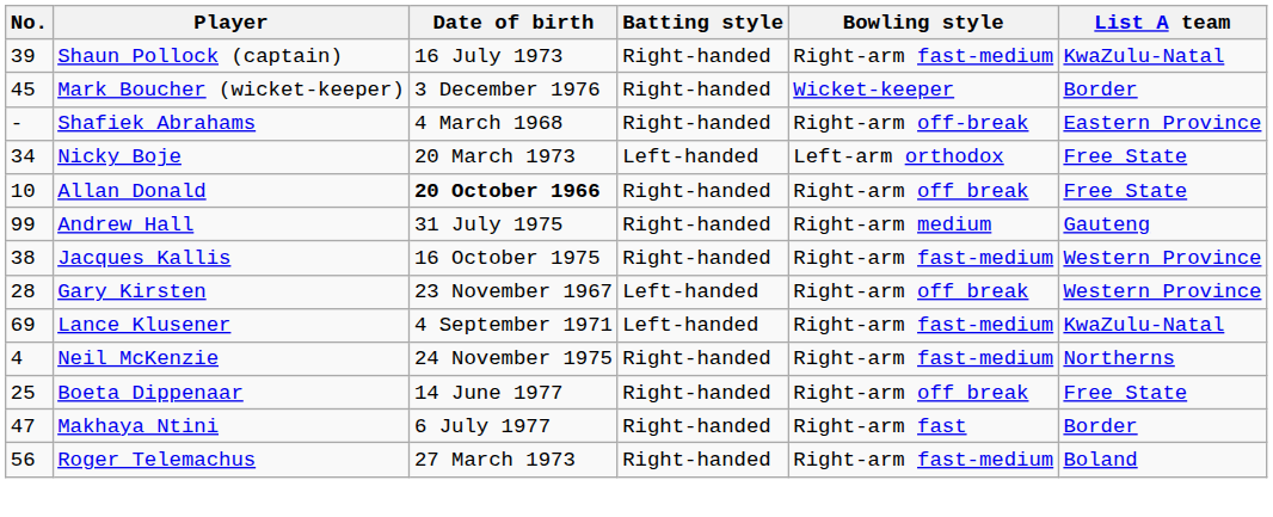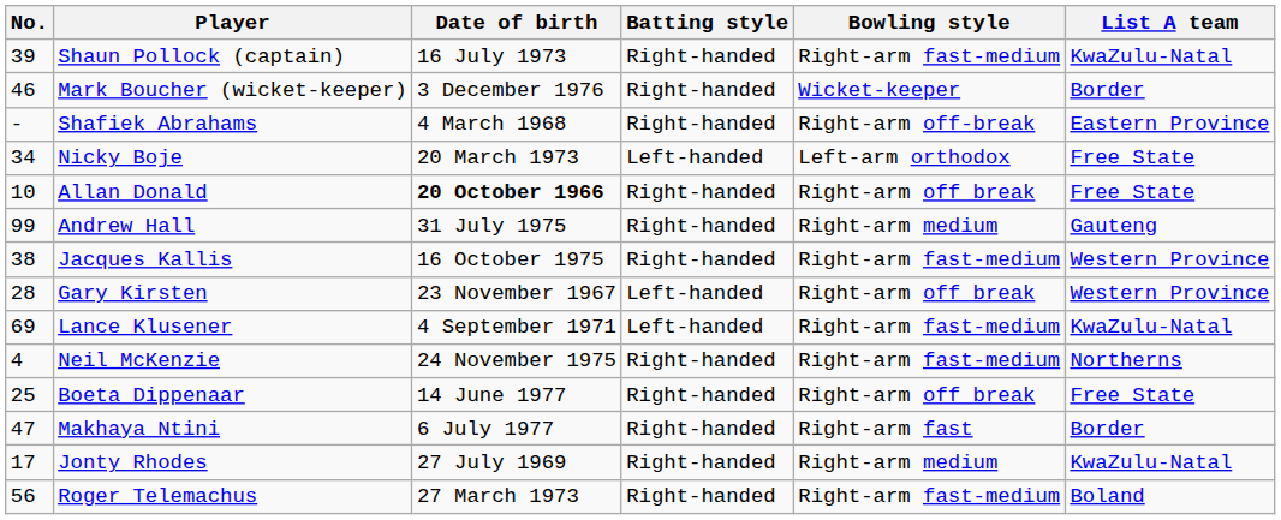 <table class="wikitable">
 <tr>
 <th>No.</th>
 <th>Player</th>
 <th>Date of birth</th>
 <th>Batting style</th>
 <th>Bowling style</th>
 <th><a href='#'>List A</a> team</th>
 </tr>
 <tr>
 <td>39</td>
 <td><a href='#'>Shaun Pollock</a> (captain)</td>
 <td>16 July 1973</td>
 <td>Right-handed</td>
 <td>Right-arm <a href='#'>fast-medium</a></td>
 <td><a href='#'>KwaZulu-Natal</a></td>
 </tr>
 <tr>
-<td>45</td>
+<td>46</td>
 <td><a href='#'>Mark Boucher</a> (wicket-keeper)</td>
 <td>3 December 1976</td>
 <td>Right-handed</td>
 <td><a href='#'>Wicket-keeper</a></td>
 <td><a href='#'>Border</a></td>
 </tr>
 <tr>
 <td>-</td>
 <td><a href='#'>Shafiek Abrahams</a></td>
 <td>4 March 1968</td>
 <td>Right-handed</td>
 <td>Right-arm <a href='#'>off-break</a></td>
 <td><a href='#'>Eastern Province</a></td>
 </tr>
 <tr>
 <td>34</td>
 <td><a href='#'>Nicky Boje</a></td>
 <td>20 March 1973</td>
 <td>Left-handed</td>
 <td>Left-arm <a href='#'>orthodox</a></td>
 <td><a href='#'>Free State</a></td>
 </tr>
 <tr>
 <td>10</td>
 <td><a href='#'>Allan Donald</a></td>
 <td><strong>20 October 1966</strong></td>
 <td>Right-handed</td>
 <td>Right-arm <a href='#'>off break</a></td>
 <td><a href='#'>Free State</a></td>
 </tr>
 <tr>
 <td>99</td>
 <td><a href='#'>Andrew Hall</a></td>
 <td>31 July 1975</td>
 <td>Right-handed</td>
 <td>Right-arm <a href='#'>medium</a></td>
 <td><a href='#'>Gauteng</a></td>
 </tr>
 <tr>
 <td>38</td>
 <td><a href='#'>Jacques Kallis</a></td>
 <td>16 October 1975</td>
 <td>Right-handed</td>
 <td>Right-arm <a href='#'>fast-medium</a></td>
 <td><a href='#'>Western Province</a></td>
 </tr>
 <tr>
 <td>28</td>
 <td><a href='#'>Gary Kirsten</a></td>
 <td>23 November 1967</td>
 <td>Left-handed</td>
 <td>Right-arm <a href='#'>off break</a></td>
 <td><a href='#'>Western Province</a></td>
 </tr>
 <tr>
 <td>69</td>
 <td><a href='#'>Lance Klusener</a></td>
 <td>4 September 1971</td>
 <td>Left-handed</td>
 <td>Right-arm <a href='#'>fast-medium</a></td>
 <td><a href='#'>KwaZulu-Natal</a></td>
 </tr>
 <tr>
 <td>4</td>
 <td><a href='#'>Neil McKenzie</a></td>
 <td>24 November 1975</td>
 <td>Right-handed</td>
 <td>Right-arm <a href='#'>fast-medium</a></td>
 <td><a href='#'>Northerns</a></td>
 </tr>
 <tr>
 <td>25</td>
 <td><a href='#'>Boeta Dippenaar</a></td>
 <td>14 June 1977</td>
 <td>Right-handed</td>
 <td>Right-arm <a href='#'>off break</a></td>
 <td><a href='#'>Free State</a></td>
 </tr>
 <tr>
 <td>47</td>
 <td><a href='#'>Makhaya Ntini</a></td>
 <td>6 July 1977</td>
 <td>Right-handed</td>
 <td>Right-arm <a href='#'>fast</a></td>
 <td><a href='#'>Border</a></td>
 </tr>
 <tr>
+<td>17</td>
+<td><a href='#'>Jonty Rhodes</a></td>
+<td>27 July 1969</td>
+<td>Right-handed</td>
+<td>Right-arm <a href='#'>medium</a></td>
+<td><a href='#'>KwaZulu-Natal</a></td>
+</tr>
+<tr>
 <td>56</td>
 <td><a href='#'>Roger Telemachus</a></td>
 <td>27 March 1973</td>
 <td>Right-handed</td>
 <td>Right-arm <a href='#'>fast-medium</a></td>
 <td><a href='#'>Boland</a></td>
 </tr>
 </table>
